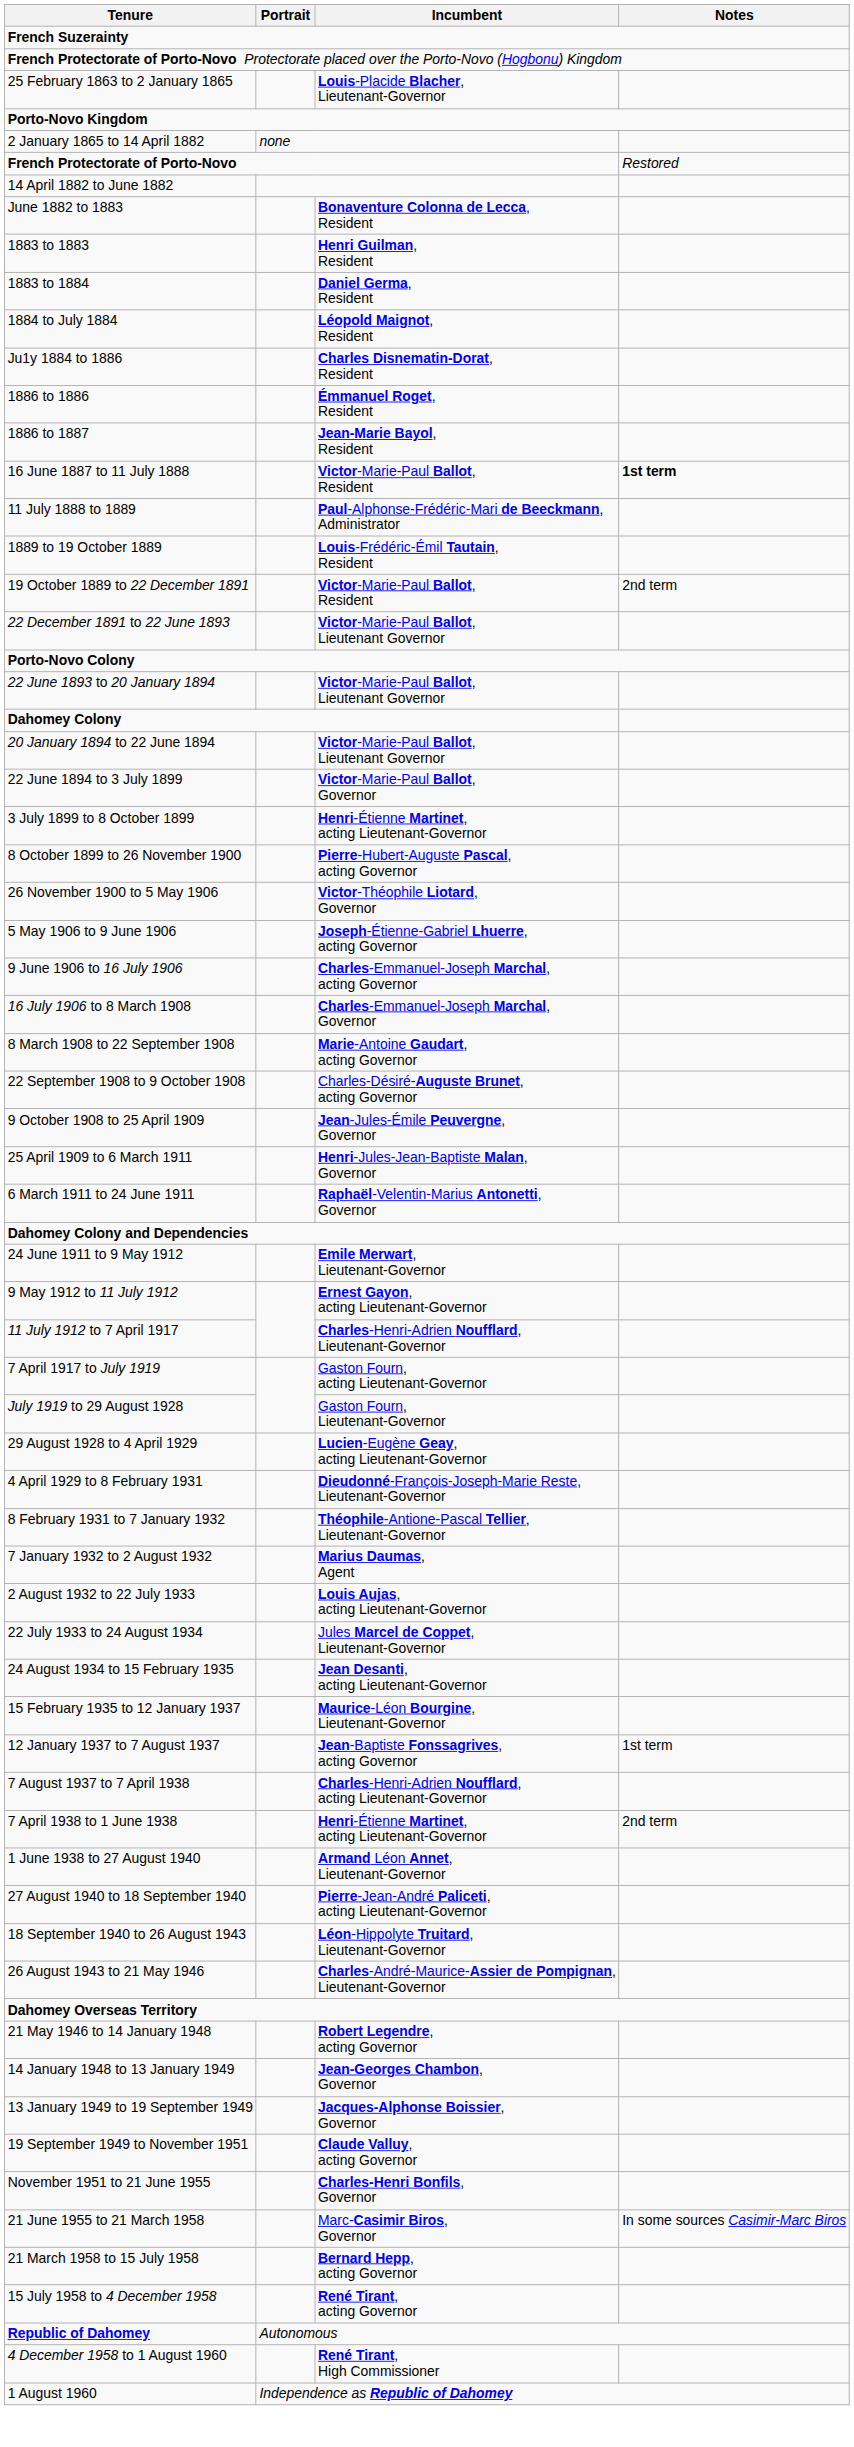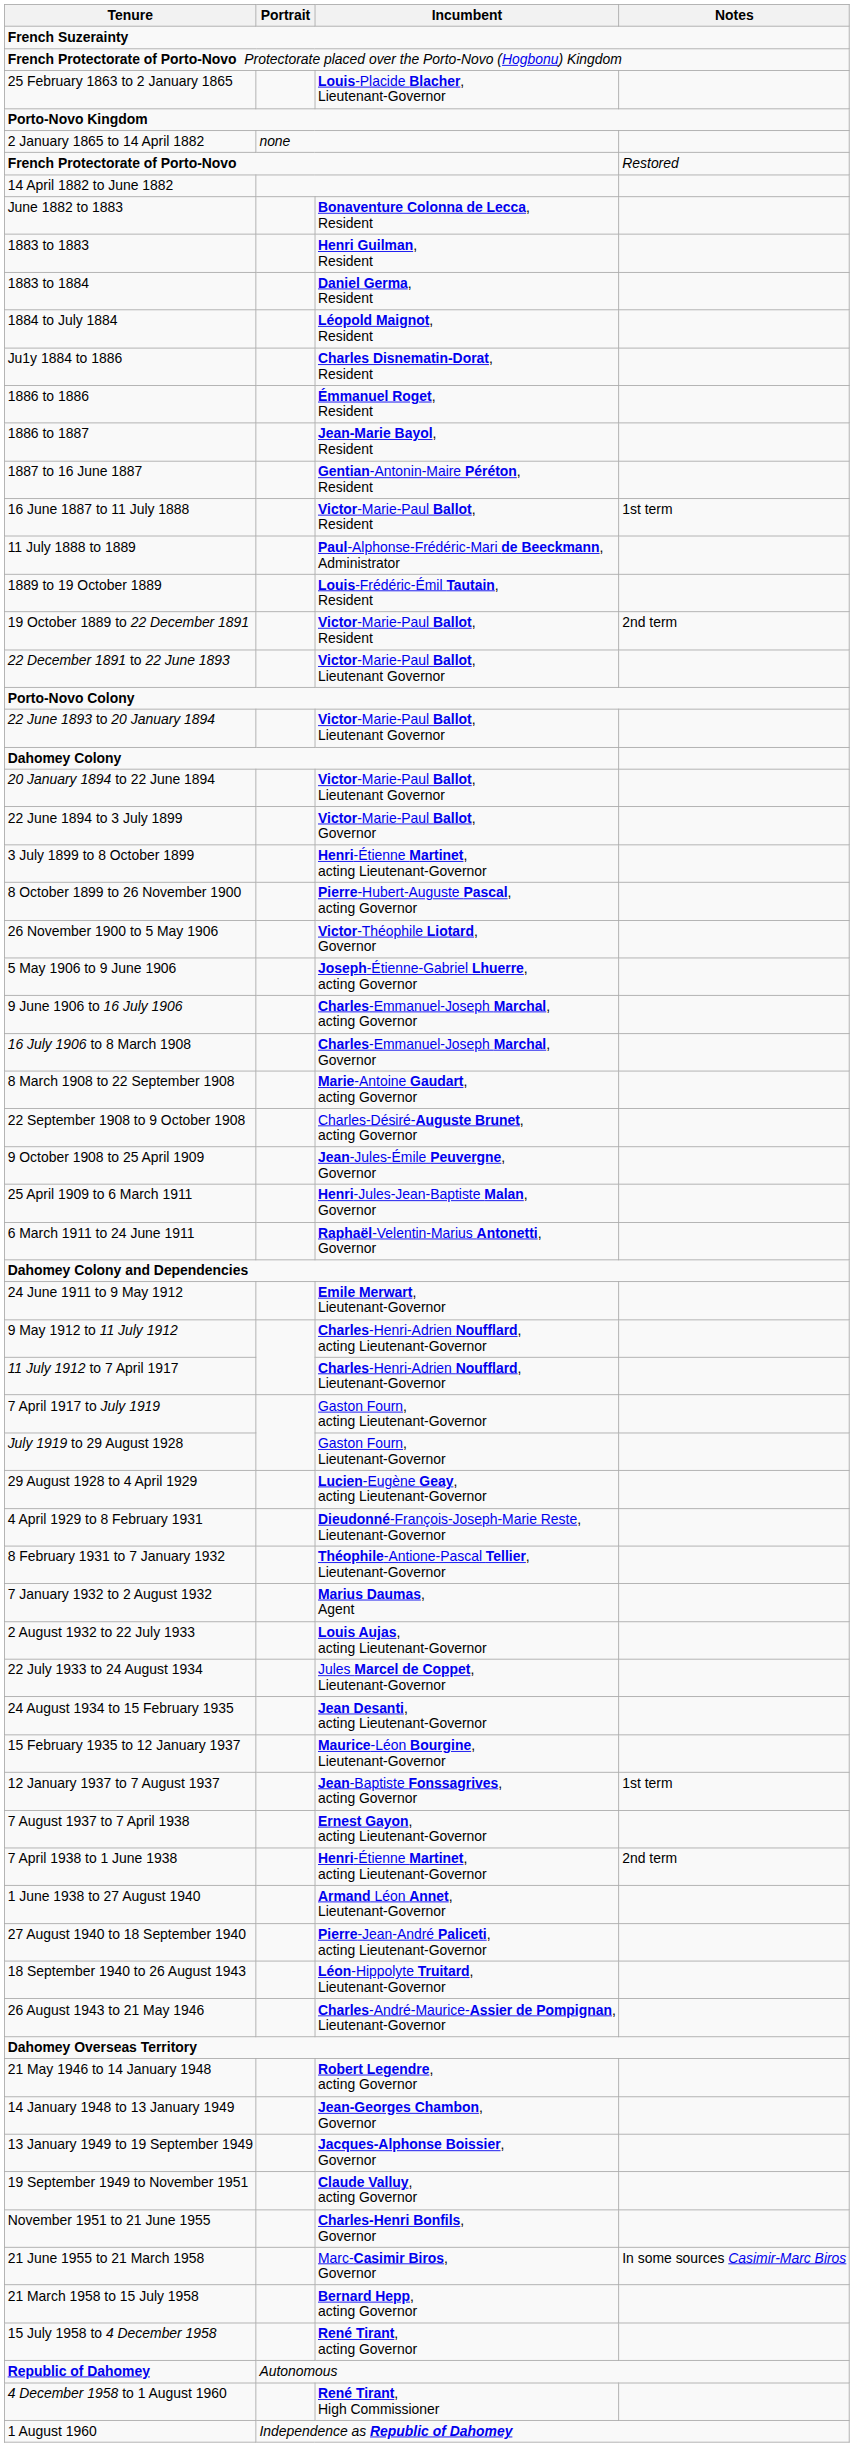 <table class="wikitable">
 <tr align=left>
 <th>Tenure</th>
 <th width=60px>Portrait</th>
 <th>Incumbent</th>
 <th>Notes</th>
 </tr>
 <tr valign=top>
 <td colspan="4"><strong>French Suzerainty</strong></td>
 </tr>
 <tr valign=top>
 <td colspan="4"><strong>French Protectorate of Porto-Novo</strong>  <em>Protectorate placed over the Porto-Novo (<a href='#'>Hogbonu</a>) Kingdom</em></td>
 </tr>
 <tr valign=top>
 <td>25 February 1863 to 2 January 1865</td>
 <td></td>
 <td><a href='#'><strong>Louis</strong>-Placide <strong>Blacher</strong></a>, <br>Lieutenant-Governor</td>
 <td></td>
 </tr>
 <tr valign=top>
 <td colspan="4"><strong>Porto-Novo Kingdom</strong></td>
 </tr>
 <tr valign=top>
 <td>2 January 1865 to 14 April 1882</td>
 <td colspan=2><em>none</em></td>
 <td></td>
 </tr>
 <tr valign=top>
 <td colspan="3"><strong>French Protectorate of Porto-Novo</strong></td>
 <td><em>Restored</em></td>
 </tr>
 <tr valign=top>
 <td>14 April 1882 to June 1882</td>
 <td colspan=2></td>
 <td></td>
 </tr>
 <tr valign=top>
 <td>June 1882 to 1883</td>
 <td></td>
 <td><strong><a href='#'>Bonaventure Colonna de Lecca</a></strong>, <br>Resident</td>
 <td></td>
 </tr>
 <tr valign=top>
 <td>1883 to 1883</td>
 <td></td>
 <td><strong><a href='#'>Henri Guilman</a></strong>, <br>Resident</td>
 <td></td>
 </tr>
 <tr valign=top>
 <td>1883 to 1884</td>
 <td></td>
 <td><strong><a href='#'>Daniel Germa</a></strong>, <br>Resident</td>
 <td></td>
 </tr>
 <tr valign=top>
 <td>1884 to July 1884</td>
 <td></td>
 <td><strong><a href='#'>Léopold Maignot</a></strong>, <br>Resident</td>
 <td></td>
 </tr>
 <tr valign=top>
 <td>Ju1y 1884 to 1886</td>
 <td></td>
 <td><strong><a href='#'>Charles Disnematin-Dorat</a></strong>, <br>Resident</td>
 <td></td>
 </tr>
 <tr valign=top>
 <td>1886 to 1886</td>
 <td></td>
 <td><strong><a href='#'>Émmanuel Roget</a></strong>, <br>Resident</td>
 <td></td>
 </tr>
 <tr valign=top>
 <td>1886 to 1887</td>
 <td></td>
 <td><strong><a href='#'>Jean-Marie Bayol</a></strong>, <br>Resident</td>
 <td></td>
 </tr>
 <tr valign=top>
+<td>1887 to 16 June 1887</td>
+<td></td>
+<td><a href='#'><strong>Gentian</strong>-Antonin-Maire <strong>Péréton</strong></a>, <br>Resident</td>
+<td></td>
+</tr>
+<tr valign=top>
 <td>16 June 1887 to 11 July 1888</td>
 <td></td>
 <td><a href='#'><strong>Victor</strong>-Marie-Paul <strong>Ballot</strong></a>, <br>Resident</td>
-<td><strong>1st term</strong></td>
+<td>1st term</td>
 </tr>
 <tr valign=top>
 <td>11 July 1888 to 1889</td>
 <td></td>
 <td><a href='#'><strong>Paul</strong>-Alphonse-Frédéric-Mari <strong>de Beeckmann</strong></a>, <br>Administrator</td>
 <td></td>
 </tr>
 <tr valign=top>
 <td>1889 to 19 October 1889</td>
 <td></td>
 <td><a href='#'><strong>Louis</strong>-Frédéric-Émil <strong>Tautain</strong></a>, <br>Resident</td>
 <td></td>
 </tr>
 <tr valign=top>
 <td>19 October 1889 to <em>22 December 1891</em></td>
 <td></td>
 <td><a href='#'><strong>Victor</strong>-Marie-Paul <strong>Ballot</strong></a>, <br>Resident</td>
 <td>2nd term</td>
 </tr>
 <tr valign=top>
 <td><em>22 December 1891</em> to <em>22 June 1893</em></td>
 <td></td>
 <td><a href='#'><strong>Victor</strong>-Marie-Paul <strong>Ballot</strong></a>, <br>Lieutenant Governor</td>
 <td></td>
 </tr>
 <tr valign=top>
 <td colspan="4"><strong>Porto-Novo Colony</strong></td>
 </tr>
 <tr valign=top>
 <td><em>22 June 1893</em> to <em>20 January 1894</em></td>
 <td></td>
 <td><a href='#'><strong>Victor</strong>-Marie-Paul <strong>Ballot</strong></a>, <br>Lieutenant Governor</td>
 <td></td>
 </tr>
 <tr valign=top>
 <td colspan="3"><strong>Dahomey Colony</strong></td>
 </tr>
 <tr valign=top>
 <td><em>20 January 1894</em> to 22 June 1894</td>
 <td></td>
 <td><a href='#'><strong>Victor</strong>-Marie-Paul <strong>Ballot</strong></a>, <br>Lieutenant Governor</td>
 <td></td>
 </tr>
 <tr valign=top>
 <td>22 June 1894 to 3 July 1899</td>
 <td></td>
 <td><a href='#'><strong>Victor</strong>-Marie-Paul <strong>Ballot</strong></a>, <br>Governor</td>
 <td></td>
 </tr>
 <tr valign=top>
 <td>3 July 1899 to 8 October 1899</td>
 <td></td>
 <td><a href='#'><strong>Henri</strong>-Étienne <strong>Martinet</strong></a>, <br>acting Lieutenant-Governor</td>
 <td></td>
 </tr>
 <tr valign=top>
 <td>8 October 1899 to 26 November 1900</td>
 <td></td>
 <td><a href='#'><strong>Pierre</strong>-Hubert-Auguste <strong>Pascal</strong></a>, <br>acting Governor</td>
 <td></td>
 </tr>
 <tr valign=top>
 <td>26 November 1900 to 5 May 1906</td>
 <td></td>
 <td><a href='#'><strong>Victor</strong>-Théophile <strong>Liotard</strong></a>, <br>Governor</td>
 <td></td>
 </tr>
 <tr valign=top>
 <td>5 May 1906 to 9 June 1906</td>
 <td></td>
 <td><a href='#'><strong>Joseph</strong>-Étienne-Gabriel <strong>Lhuerre</strong></a>, <br>acting Governor</td>
 <td></td>
 </tr>
 <tr valign=top>
 <td>9 June 1906 to <em>16 July 1906</em></td>
 <td></td>
 <td><a href='#'><strong>Charles</strong>-Emmanuel-Joseph <strong>Marchal</strong></a>, <br>acting Governor</td>
 <td></td>
 </tr>
 <tr valign=top>
 <td><em>16 July 1906</em> to 8 March 1908</td>
 <td></td>
 <td><a href='#'><strong>Charles</strong>-Emmanuel-Joseph <strong>Marchal</strong></a>, <br>Governor</td>
 <td></td>
 </tr>
 <tr valign=top>
 <td>8 March 1908 to 22 September 1908</td>
 <td></td>
 <td><a href='#'><strong>Marie</strong>-Antoine <strong>Gaudart</strong></a>, <br>acting Governor</td>
 <td></td>
 </tr>
 <tr valign=top>
 <td>22 September 1908 to 9 October 1908</td>
 <td></td>
 <td><a href='#'>Charles-Désiré-<strong>Auguste Brunet</strong></a>, <br>acting Governor</td>
 <td></td>
 </tr>
 <tr valign=top>
 <td>9 October 1908 to 25 April 1909</td>
 <td></td>
 <td><a href='#'><strong>Jean</strong>-Jules-Émile <strong>Peuvergne</strong></a>, <br>Governor</td>
 <td></td>
 </tr>
 <tr valign=top>
 <td>25 April 1909 to 6 March 1911</td>
 <td></td>
 <td><a href='#'><strong>Henri</strong>-Jules-Jean-Baptiste <strong>Malan</strong></a>, <br>Governor</td>
 <td></td>
 </tr>
 <tr valign=top>
 <td>6 March 1911 to 24 June 1911</td>
 <td></td>
 <td><a href='#'><strong>Raphaël</strong>-Velentin-Marius <strong>Antonetti</strong></a>, <br>Governor</td>
 <td></td>
 </tr>
 <tr valign=top>
 <td colspan="4"><strong>Dahomey Colony and Dependencies</strong></td>
 </tr>
 <tr valign=top>
 <td>24 June 1911 to 9 May 1912</td>
 <td></td>
 <td><strong><a href='#'>Emile Merwart</a></strong>, <br>Lieutenant-Governor</td>
 <td></td>
 </tr>
 <tr valign=top>
 <td>9 May 1912 to <em>11 July 1912</em></td>
 <td rowspan=2></td>
-<td><strong><a href='#'>Ernest Gayon</a></strong>, <br>acting Lieutenant-Governor</td>
+<td><a href='#'><strong>Charles</strong>-Henri-Adrien <strong>Noufflard</strong></a>, <br>acting Lieutenant-Governor</td>
 <td></td>
 </tr>
 <tr valign=top>
 <td><em>11 July 1912</em> to 7 April 1917</td>
 <td><a href='#'><strong>Charles</strong>-Henri-Adrien <strong>Noufflard</strong></a>, <br>Lieutenant-Governor</td>
 <td></td>
 </tr>
 <tr valign=top>
 <td>7 April 1917 to <em>July 1919</em></td>
 <td rowspan=2></td>
 <td><a href='#'>Gaston Fourn</a>, <br>acting Lieutenant-Governor</td>
 <td></td>
 </tr>
 <tr valign=top>
 <td><em>July 1919</em> to 29 August 1928</td>
 <td><a href='#'>Gaston Fourn</a>, <br>Lieutenant-Governor</td>
 <td></td>
 </tr>
 <tr valign=top>
 <td>29 August 1928 to 4 April 1929</td>
 <td></td>
 <td><a href='#'><strong>Lucien</strong>-Eugène <strong>Geay</strong></a>, <br>acting Lieutenant-Governor</td>
 <td></td>
 </tr>
 <tr valign=top>
 <td>4 April 1929 to 8 February 1931</td>
 <td></td>
 <td><a href='#'><strong>Dieudonné</strong>-François-Joseph-Marie Reste</a>, <br>Lieutenant-Governor</td>
 <td></td>
 </tr>
 <tr valign=top>
 <td>8 February 1931 to 7 January 1932</td>
 <td></td>
 <td><a href='#'><strong>Théophile</strong>-Antione-Pascal <strong>Tellier</strong></a>, <br>Lieutenant-Governor</td>
 <td></td>
 </tr>
 <tr valign=top>
 <td>7 January 1932 to 2 August 1932</td>
 <td></td>
 <td><strong><a href='#'>Marius Daumas</a></strong>, <br>Agent</td>
 <td></td>
 </tr>
 <tr valign=top>
 <td>2 August 1932 to 22 July 1933</td>
 <td></td>
 <td><strong><a href='#'>Louis Aujas</a></strong>, <br>acting Lieutenant-Governor</td>
 <td></td>
 </tr>
 <tr valign=top>
 <td>22 July 1933 to 24 August 1934</td>
 <td></td>
 <td><a href='#'>Jules <strong>Marcel de Coppet</strong></a>, <br>Lieutenant-Governor</td>
 <td></td>
 </tr>
 <tr valign=top>
 <td>24 August 1934 to 15 February 1935</td>
 <td></td>
 <td><strong><a href='#'>Jean Desanti</a></strong>, <br>acting Lieutenant-Governor</td>
 <td></td>
 </tr>
 <tr valign=top>
 <td>15 February 1935 to 12 January 1937</td>
 <td></td>
 <td><a href='#'><strong>Maurice</strong>-Léon <strong>Bourgine</strong></a>, <br>Lieutenant-Governor</td>
 <td></td>
 </tr>
 <tr valign=top>
 <td>12 January 1937 to 7 August 1937</td>
 <td></td>
 <td><a href='#'><strong>Jean</strong>-Baptiste <strong>Fonssagrives</strong></a>, <br>acting Governor</td>
 <td>1st term</td>
 </tr>
 <tr valign=top>
 <td>7 August 1937 to 7 April 1938</td>
 <td></td>
-<td><a href='#'><strong>Charles</strong>-Henri-Adrien <strong>Noufflard</strong></a>, <br>acting Lieutenant-Governor</td>
+<td><strong><a href='#'>Ernest Gayon</a></strong>, <br>acting Lieutenant-Governor</td>
 <td></td>
 </tr>
 <tr valign=top>
 <td>7 April 1938 to 1 June 1938</td>
 <td></td>
 <td><a href='#'><strong>Henri</strong>-Étienne <strong>Martinet</strong></a>, <br>acting Lieutenant-Governor</td>
 <td>2nd term</td>
 </tr>
 <tr valign=top>
 <td>1 June 1938 to 27 August 1940</td>
 <td></td>
 <td><a href='#'><strong>Armand</strong> Léon <strong>Annet</strong></a>, <br>Lieutenant-Governor</td>
 <td></td>
 </tr>
 <tr valign=top>
 <td>27 August 1940 to 18 September 1940</td>
 <td></td>
 <td><a href='#'><strong>Pierre</strong>-Jean-André <strong>Paliceti</strong></a>, <br>acting Lieutenant-Governor</td>
 <td></td>
 </tr>
 <tr valign=top>
 <td>18 September 1940 to 26 August 1943</td>
 <td></td>
 <td><a href='#'><strong>Léon</strong>-Hippolyte <strong>Truitard</strong></a>, <br>Lieutenant-Governor</td>
 <td></td>
 </tr>
 <tr valign=top>
 <td>26 August 1943 to 21 May 1946</td>
 <td></td>
 <td><a href='#'><strong>Charles</strong>-André-Maurice-<strong>Assier de Pompignan</strong></a>, <br>Lieutenant-Governor</td>
 <td></td>
 </tr>
 <tr valign=top>
 <td colspan="4"><strong>Dahomey Overseas Territory</strong></td>
 </tr>
 <tr valign=top>
 <td>21 May 1946 to 14 January 1948</td>
 <td></td>
 <td><strong><a href='#'>Robert Legendre</a></strong>, <br>acting Governor</td>
 <td></td>
 </tr>
 <tr valign=top>
 <td>14 January 1948 to 13 January 1949</td>
 <td></td>
 <td><strong><a href='#'>Jean-Georges Chambon</a></strong>, <br>Governor</td>
 <td></td>
 </tr>
 <tr valign=top>
 <td>13 January 1949 to 19 September 1949</td>
 <td></td>
 <td><strong><a href='#'>Jacques-Alphonse Boissier</a></strong>, <br>Governor</td>
 <td></td>
 </tr>
 <tr valign=top>
 <td>19 September 1949 to November 1951</td>
 <td></td>
 <td><strong><a href='#'>Claude Valluy</a></strong>, <br>acting Governor</td>
 <td></td>
 </tr>
 <tr valign=top>
 <td>November 1951 to 21 June 1955</td>
 <td></td>
 <td><strong><a href='#'>Charles-Henri Bonfils</a></strong>, <br>Governor</td>
 <td></td>
 </tr>
 <tr valign=top>
 <td>21 June 1955 to 21 March 1958</td>
 <td></td>
 <td><a href='#'>Marc-<strong>Casimir Biros</strong></a>, <br>Governor</td>
 <td>In some sources <em><a href='#'>Casimir-Marc Biros</a></em></td>
 </tr>
 <tr valign=top>
 <td>21 March 1958 to 15 July 1958</td>
 <td></td>
 <td><strong><a href='#'>Bernard Hepp</a></strong>, <br>acting Governor</td>
 <td></td>
 </tr>
 <tr valign=top>
 <td>15 July 1958 to <em>4 December 1958</em></td>
 <td></td>
 <td><strong><a href='#'>René Tirant</a></strong>, <br>acting Governor</td>
 <td></td>
 </tr>
 <tr valign=top>
 <td><strong><a href='#'>Republic of Dahomey</a></strong></td>
 <td colspan="3"><em>Autonomous</em></td>
 </tr>
 <tr valign=top>
 <td><em>4 December 1958</em> to 1 August 1960</td>
 <td></td>
 <td><strong><a href='#'>René Tirant</a></strong>, <br>High Commissioner</td>
 <td></td>
 </tr>
 <tr valign=top>
 <td>1 August 1960</td>
 <td colspan="3"><em>Independence as <strong><a href='#'>Republic of Dahomey</a><strong><em></td>
 </tr>
 </table>
